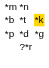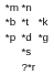 <table>
 <tr>
 <td>*m</td>
 <td>*n</td>
 <td></td>
 </tr>
 <tr>
 <td>*b</td>
 <td>*t</td>
-<td style="background: gold;">*k</td>
+<td>*k</td>
 </tr>
 <tr>
 <td>*p</td>
 <td>*d</td>
 <td>*g</td>
 </tr>
 <tr>
 <td></td>
+<td>*s</td>
+<td></td>
+</tr>
+<tr>
+<td></td>
 <td>?*r</td>
 <td></td>
 </tr>
 </table>
